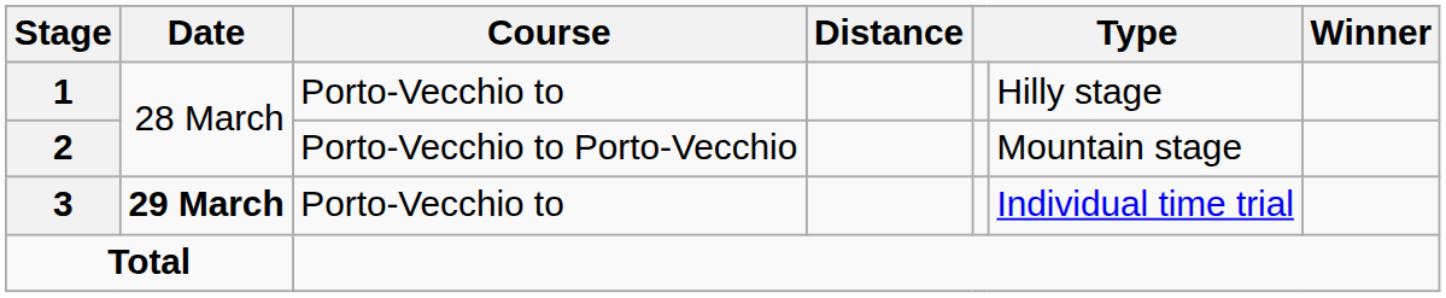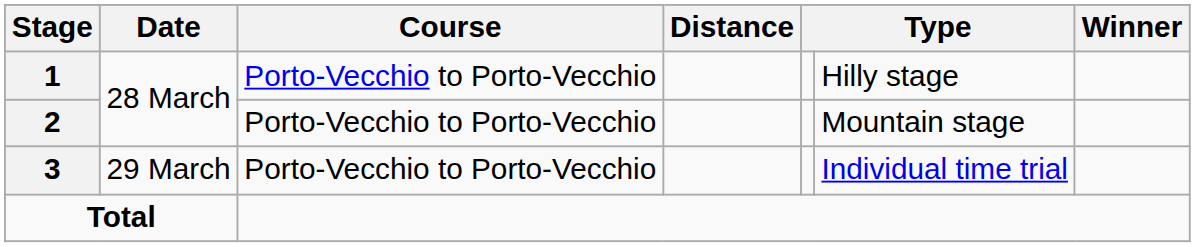 <table class="wikitable">
 <tr>
 <th>Stage</th>
 <th>Date</th>
 <th>Course</th>
 <th>Distance</th>
 <th colspan="2">Type</th>
 <th>Winner</th>
 </tr>
 <tr>
 <th>1</th>
 <td style="text-align:right;" rowspan="2">28 March</td>
-<td>Porto-Vecchio to </td>
+<td><a href='#'>Porto-Vecchio</a> to Porto-Vecchio</td>
 <td style="text-align:center;"></td>
 <td></td>
 <td>Hilly stage</td>
 <td></td>
 </tr>
 <tr>
 <th>2</th>
 <td>Porto-Vecchio to Porto-Vecchio</td>
 <td style="text-align:center;"></td>
 <td></td>
 <td>Mountain stage</td>
 <td></td>
 </tr>
 <tr>
 <th>3</th>
-<td align=right><strong>29 March</strong></td>
-<td>Porto-Vecchio to </td>
+<td align=right>29 March</td>
+<td>Porto-Vecchio to Porto-Vecchio</td>
 <td style="text-align:center;"></td>
 <td></td>
 <td><a href='#'>Individual time trial</a></td>
 <td></td>
 </tr>
 <tr>
 <td colspan="2" style="text-align:center;"><strong>Total</strong></td>
 <td colspan="5" style="text-align:center;"></td>
 </tr>
 </table>
